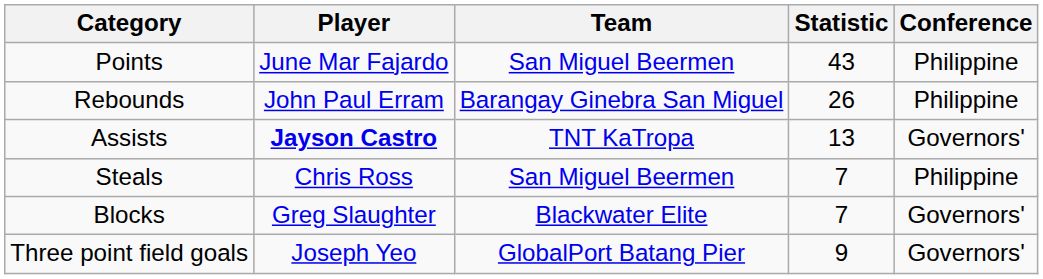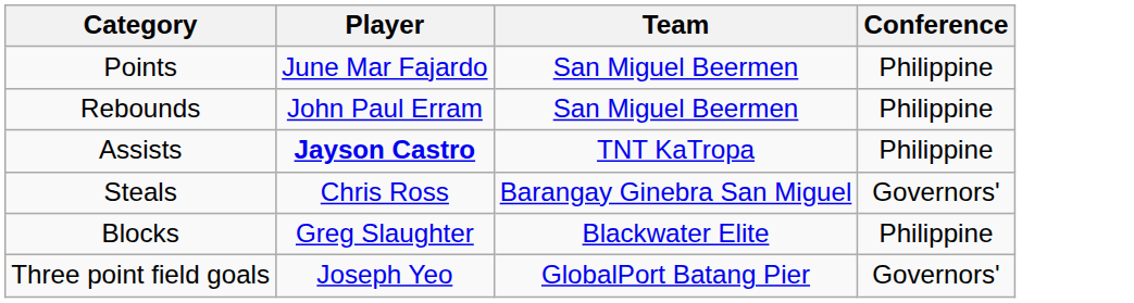 <table class="wikitable" style="text-align:center">
 <tr>
 <th>Category</th>
 <th>Player</th>
 <th>Team</th>
-<th>Statistic</th>
 <th>Conference</th>
 </tr>
 <tr>
 <td>Points</td>
 <td><a href='#'>June Mar Fajardo</a></td>
 <td><a href='#'>San Miguel Beermen</a></td>
-<td>43</td>
 <td>Philippine</td>
 </tr>
 <tr>
 <td>Rebounds</td>
 <td><a href='#'>John Paul Erram</a></td>
-<td><a href='#'>Barangay Ginebra San Miguel</a></td>
-<td>26</td>
+<td><a href='#'>San Miguel Beermen</a></td>
 <td>Philippine</td>
 </tr>
 <tr>
 <td>Assists</td>
 <td><strong><a href='#'>Jayson Castro</a></strong></td>
 <td><a href='#'>TNT KaTropa</a></td>
-<td>13</td>
-<td>Governors'</td>
+<td>Philippine</td>
 </tr>
 <tr>
 <td>Steals</td>
 <td><a href='#'>Chris Ross</a></td>
-<td><a href='#'>San Miguel Beermen</a></td>
-<td>7</td>
-<td>Philippine</td>
+<td><a href='#'>Barangay Ginebra San Miguel</a></td>
+<td>Governors'</td>
 </tr>
 <tr>
 <td>Blocks</td>
 <td><a href='#'>Greg Slaughter</a></td>
 <td><a href='#'>Blackwater Elite</a></td>
-<td>7</td>
-<td>Governors'</td>
+<td>Philippine</td>
 </tr>
 <tr>
 <td>Three point field goals</td>
 <td><a href='#'>Joseph Yeo</a></td>
 <td><a href='#'>GlobalPort Batang Pier</a></td>
-<td>9</td>
 <td>Governors'</td>
 </tr>
 </table>
